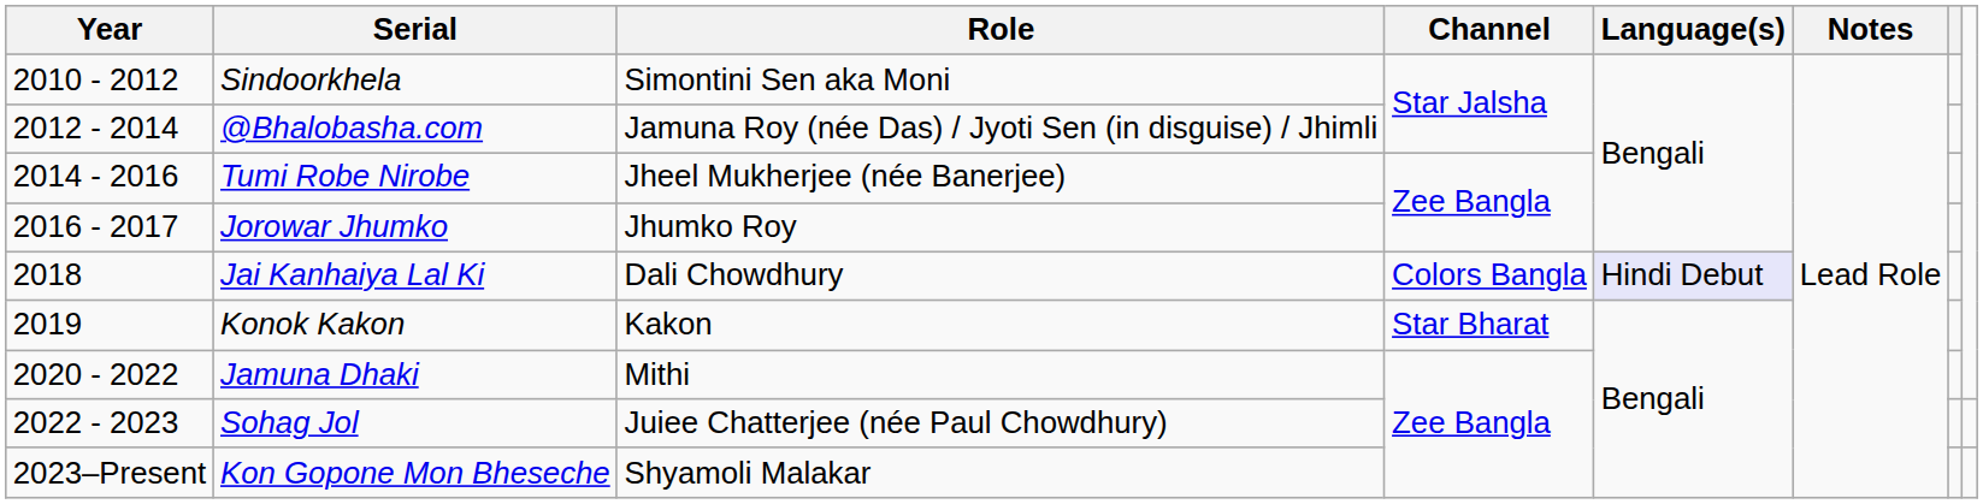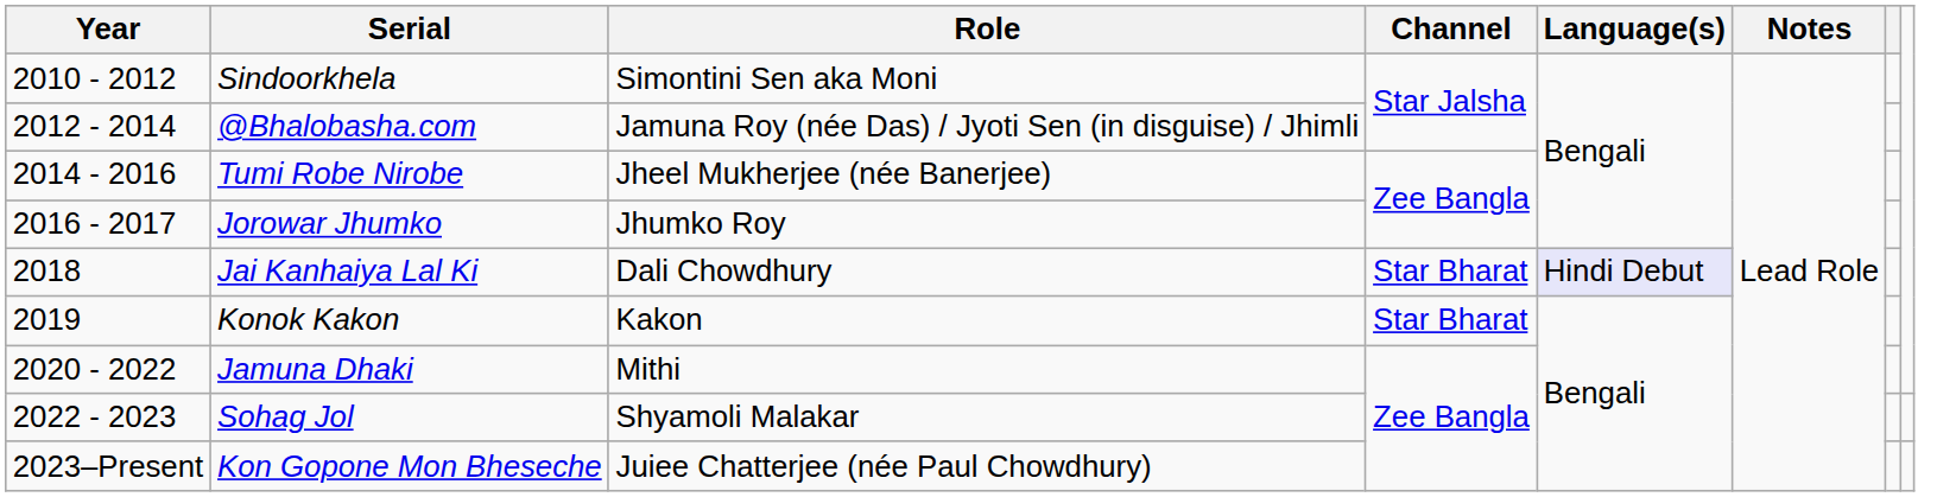 <table class="wikitable sortable">
 <tr>
 <th>Year</th>
 <th>Serial</th>
 <th>Role</th>
 <th>Channel</th>
 <th>Language(s)</th>
 <th>Notes</th>
 <th></th>
 </tr>
 <tr>
 <td>2010 - 2012</td>
 <td><em>Sindoorkhela</em></td>
 <td>Simontini Sen aka Moni</td>
 <td rowspan="2"><a href='#'>Star Jalsha</a></td>
 <td rowspan ="4">Bengali</td>
 <td rowspan="9">Lead Role</td>
 <td></td>
 </tr>
 <tr>
 <td>2012 - 2014</td>
 <td><em><a href='#'>@Bhalobasha.com</a></em></td>
 <td>Jamuna Roy (née Das) / Jyoti Sen (in disguise) / Jhimli</td>
 <td></td>
 </tr>
 <tr>
 <td>2014 - 2016</td>
 <td><em><a href='#'>Tumi Robe Nirobe</a></em></td>
 <td>Jheel Mukherjee (née Banerjee)</td>
 <td rowspan=2><a href='#'>Zee Bangla</a></td>
 <td></td>
 </tr>
 <tr>
 <td>2016 - 2017</td>
 <td><em><a href='#'>Jorowar Jhumko</a></em></td>
 <td>Jhumko Roy</td>
 <td></td>
 </tr>
 <tr>
 <td>2018</td>
 <td><em><a href='#'>Jai Kanhaiya Lal Ki</a></em></td>
 <td>Dali Chowdhury</td>
-<td><a href='#'>Colors Bangla</a></td>
+<td><a href='#'>Star Bharat</a></td>
 <td style="background: lavender;">Hindi Debut</td>
 <td></td>
 </tr>
 <tr>
 <td>2019</td>
 <td><em>Konok Kakon</em></td>
 <td>Kakon</td>
 <td><a href='#'>Star Bharat</a></td>
 <td rowspan="5">Bengali</td>
 <td></td>
 </tr>
 <tr>
 <td>2020 - 2022</td>
 <td><em><a href='#'>Jamuna Dhaki</a></em></td>
 <td>Mithi</td>
 <td rowspan="3"><a href='#'>Zee Bangla</a></td>
 <td></td>
 </tr>
 <tr>
 <td>2022 - 2023</td>
 <td><em><a href='#'>Sohag Jol</a></em></td>
-<td>Juiee Chatterjee (née Paul Chowdhury)</td>
+<td>Shyamoli Malakar</td>
 <td></td>
 <td></td>
 </tr>
 <tr>
 <td>2023–Present</td>
 <td><em><a href='#'>Kon Gopone Mon Bheseche</a></em></td>
-<td>Shyamoli Malakar</td>
+<td>Juiee Chatterjee (née Paul Chowdhury)</td>
 <td></td>
 <td></td>
 </tr>
 </table>
